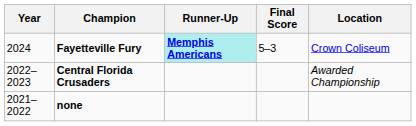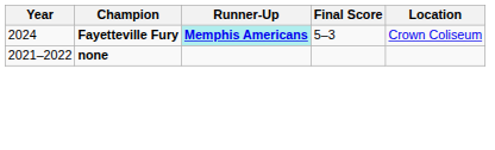 <table class="wikitable">
 <tr>
 <th>Year</th>
 <th>Champion</th>
 <th>Runner-Up</th>
 <th>Final Score</th>
 <th>Location</th>
 </tr>
 <tr>
 <td>2024</td>
 <td><strong>Fayetteville Fury</strong></td>
 <td style="background: paleturquoise;"><strong><a href='#'>Memphis Americans</a></strong></td>
 <td>5–3</td>
 <td><a href='#'>Crown Coliseum</a></td>
 </tr>
 <tr>
-<td>2022–2023</td>
-<td><strong>Central Florida Crusaders</strong></td>
-<td></td>
-<td></td>
-<td><em>Awarded Championship</em></td>
-</tr>
-<tr>
 <td>2021–2022</td>
 <td><strong>none</strong></td>
 <td></td>
 <td></td>
 <td></td>
 </tr>
 </table>
